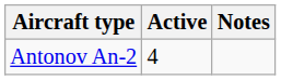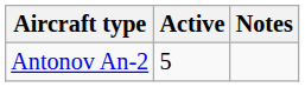 <table class="wikitable sortable">
 <tr>
 <th>Aircraft type</th>
 <th>Active</th>
 <th>Notes</th>
 </tr>
 <tr>
 <td><a href='#'>Antonov An-2</a></td>
-<td>4</td>
+<td>5</td>
 <td></td>
 </tr>
 </table>
